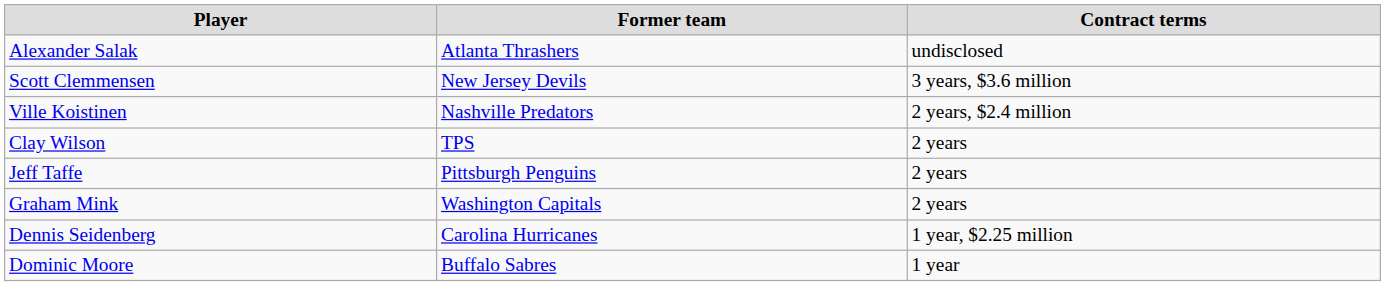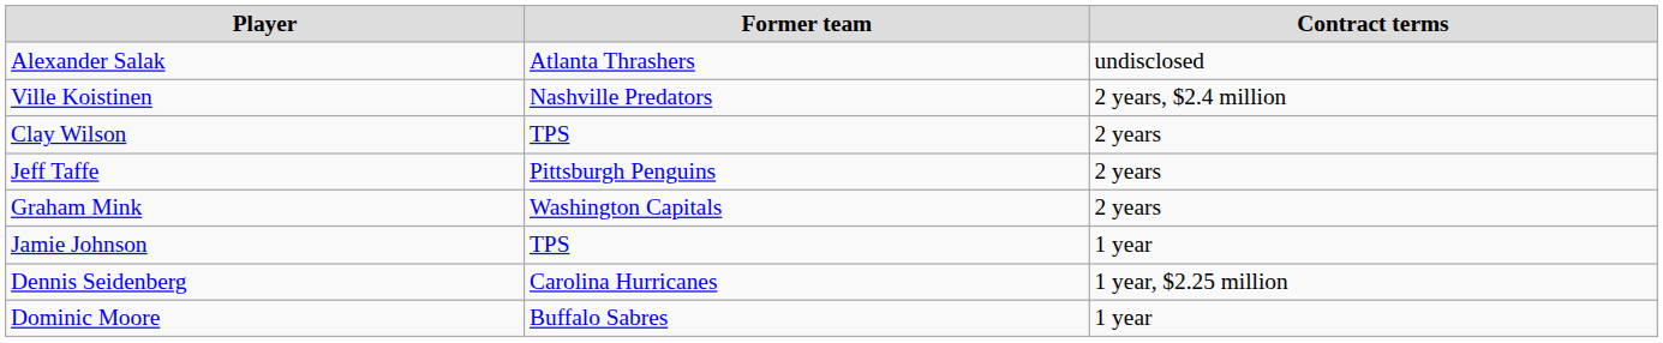 <table class="wikitable" width=90%>
 <tr align="center"  bgcolor="#dddddd">
 <td><strong>Player</strong></td>
 <td><strong>Former team</strong></td>
 <td><strong>Contract terms</strong></td>
 </tr>
 <tr>
 <td><a href='#'>Alexander Salak</a></td>
 <td><a href='#'>Atlanta Thrashers</a></td>
 <td>undisclosed</td>
-</tr>
-<tr>
-<td><a href='#'>Scott Clemmensen</a></td>
-<td><a href='#'>New Jersey Devils</a></td>
-<td>3 years, $3.6 million</td>
 </tr>
 <tr>
 <td><a href='#'>Ville Koistinen</a></td>
 <td><a href='#'>Nashville Predators</a></td>
 <td>2 years, $2.4 million</td>
 </tr>
 <tr>
 <td><a href='#'>Clay Wilson</a></td>
 <td><a href='#'>TPS</a></td>
 <td>2 years</td>
 </tr>
 <tr>
 <td><a href='#'>Jeff Taffe</a></td>
 <td><a href='#'>Pittsburgh Penguins</a></td>
 <td>2 years</td>
 </tr>
 <tr>
 <td><a href='#'>Graham Mink</a></td>
 <td><a href='#'>Washington Capitals</a></td>
 <td>2 years</td>
 </tr>
 <tr>
+<td><a href='#'>Jamie Johnson</a></td>
+<td><a href='#'>TPS</a></td>
+<td>1 year</td>
+</tr>
+<tr>
 <td><a href='#'>Dennis Seidenberg</a></td>
 <td><a href='#'>Carolina Hurricanes</a></td>
 <td>1 year, $2.25 million</td>
 </tr>
 <tr>
 <td><a href='#'>Dominic Moore</a></td>
 <td><a href='#'>Buffalo Sabres</a></td>
 <td>1 year</td>
 </tr>
 </table>
